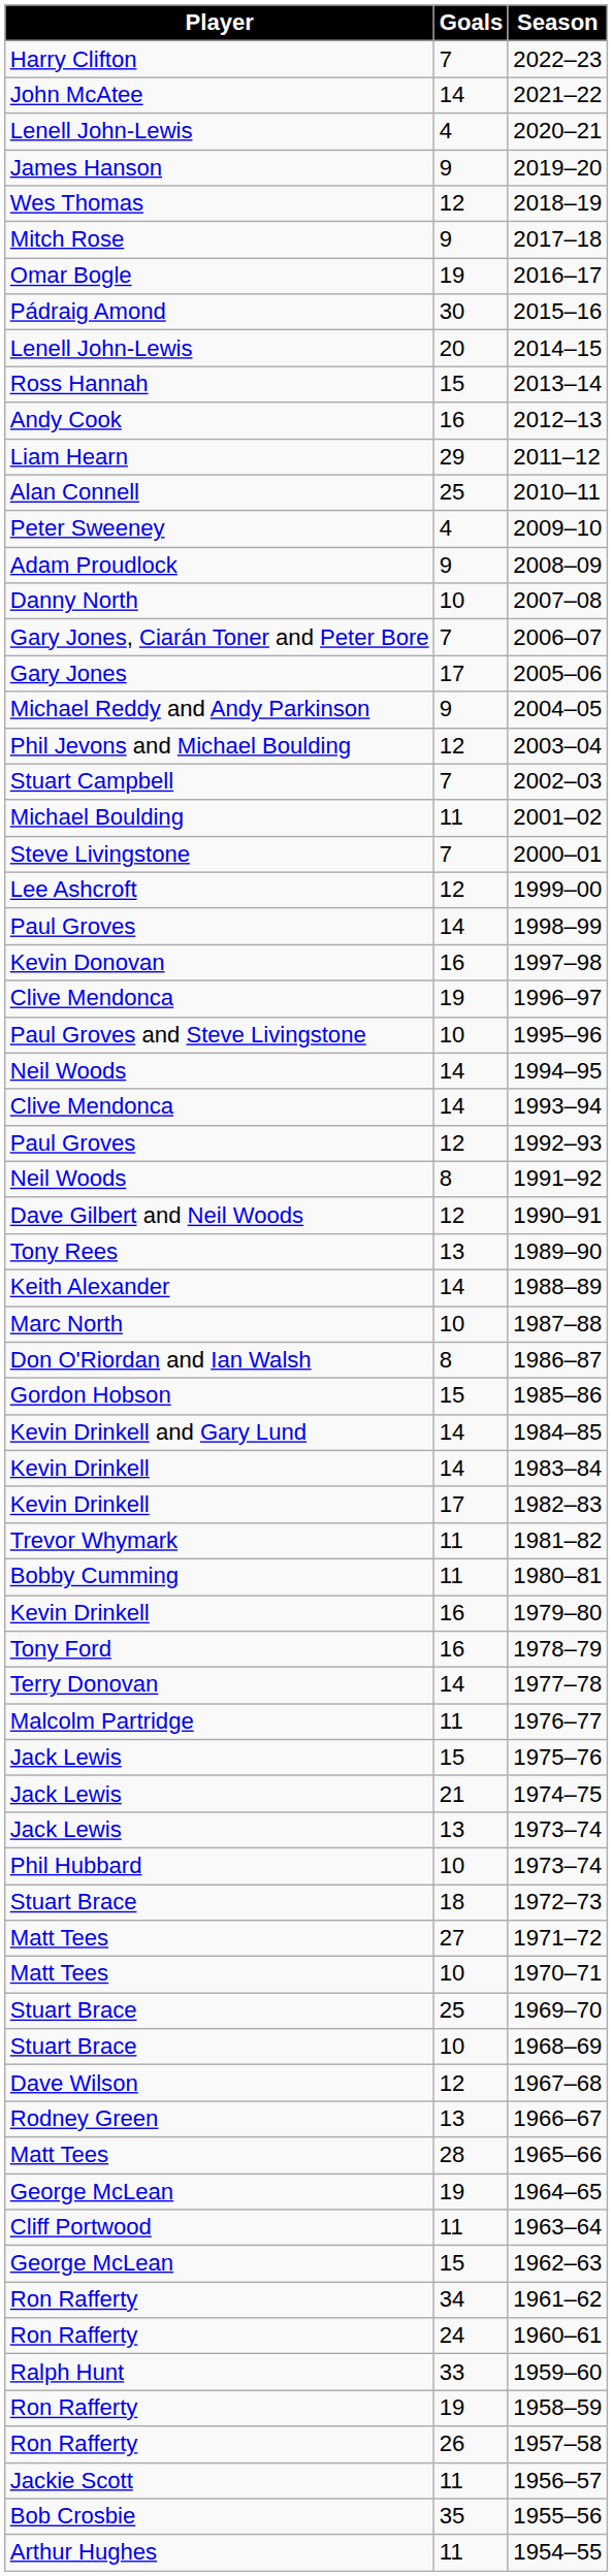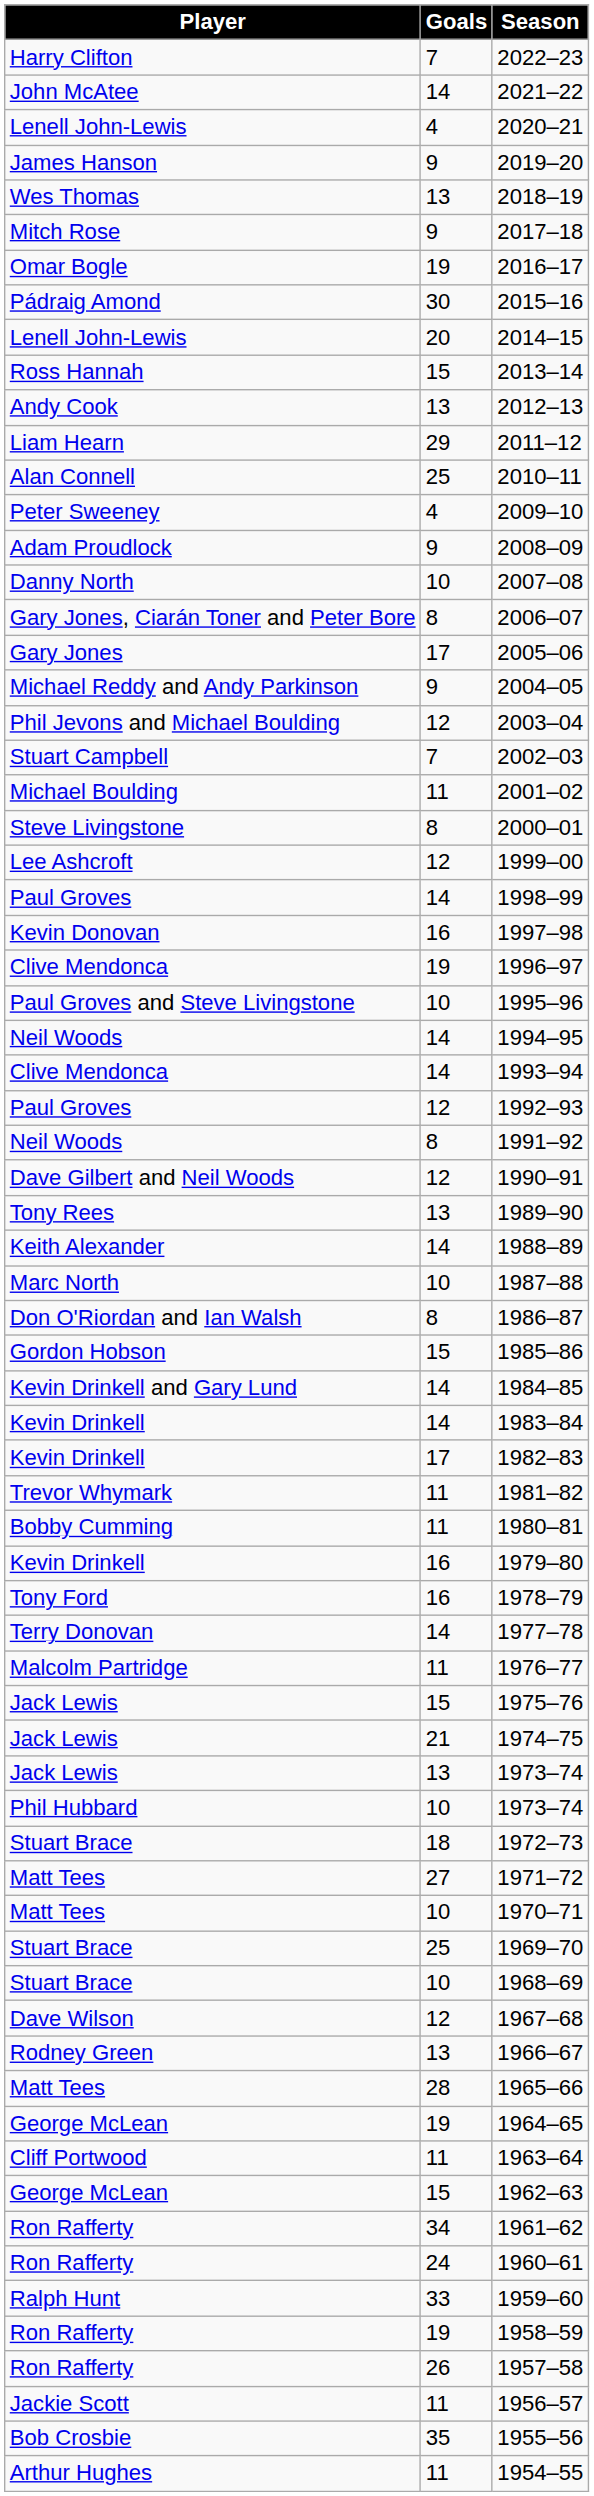 <table class="wikitable sortable mw-collapsible mw-collapsed">
 <tr>
 <th style="background:#000000; color:#FFFFFF">Player</th>
 <th style="background:#000000; color:#FFFFFF">Goals</th>
 <th style="background:#000000; color:#FFFFFF">Season</th>
 </tr>
 <tr>
 <td> <a href='#'> Harry Clifton</a></td>
 <td>7</td>
 <td>2022–23</td>
 </tr>
 <tr>
 <td> <a href='#'>John McAtee</a></td>
 <td>14</td>
 <td>2021–22</td>
 </tr>
 <tr>
 <td> <a href='#'>Lenell John-Lewis</a></td>
 <td>4</td>
 <td>2020–21</td>
 </tr>
 <tr>
 <td> <a href='#'>James Hanson</a></td>
 <td>9</td>
 <td>2019–20</td>
 </tr>
 <tr>
 <td> <a href='#'>Wes Thomas</a></td>
-<td>12</td>
+<td>13</td>
 <td>2018–19</td>
 </tr>
 <tr>
 <td> <a href='#'>Mitch Rose</a></td>
 <td>9</td>
 <td>2017–18</td>
 </tr>
 <tr>
 <td> <a href='#'>Omar Bogle</a></td>
 <td>19</td>
 <td>2016–17</td>
 </tr>
 <tr>
 <td> <a href='#'>Pádraig Amond</a></td>
 <td>30</td>
 <td>2015–16</td>
 </tr>
 <tr>
 <td> <a href='#'>Lenell John-Lewis</a></td>
 <td>20</td>
 <td>2014–15</td>
 </tr>
 <tr>
 <td> <a href='#'>Ross Hannah</a></td>
 <td>15</td>
 <td>2013–14</td>
 </tr>
 <tr>
 <td> <a href='#'>Andy Cook</a></td>
-<td>16</td>
+<td>13</td>
 <td>2012–13</td>
 </tr>
 <tr>
 <td> <a href='#'>Liam Hearn</a></td>
 <td>29</td>
 <td>2011–12</td>
 </tr>
 <tr>
 <td> <a href='#'>Alan Connell</a></td>
 <td>25</td>
 <td>2010–11</td>
 </tr>
 <tr>
 <td> <a href='#'>Peter Sweeney</a></td>
 <td>4</td>
 <td>2009–10</td>
 </tr>
 <tr>
 <td> <a href='#'>Adam Proudlock</a></td>
 <td>9</td>
 <td>2008–09</td>
 </tr>
 <tr>
 <td> <a href='#'>Danny North</a></td>
 <td>10</td>
 <td>2007–08</td>
 </tr>
 <tr>
 <td> <a href='#'>Gary Jones</a>,  <a href='#'>Ciarán Toner</a> and  <a href='#'>Peter Bore</a></td>
-<td>7</td>
+<td>8</td>
 <td>2006–07</td>
 </tr>
 <tr>
 <td> <a href='#'>Gary Jones</a></td>
 <td>17</td>
 <td>2005–06</td>
 </tr>
 <tr>
 <td> <a href='#'>Michael Reddy</a> and  <a href='#'>Andy Parkinson</a></td>
 <td>9</td>
 <td>2004–05</td>
 </tr>
 <tr>
 <td> <a href='#'>Phil Jevons</a> and  <a href='#'>Michael Boulding</a></td>
 <td>12</td>
 <td>2003–04</td>
 </tr>
 <tr>
 <td> <a href='#'>Stuart Campbell</a></td>
 <td>7</td>
 <td>2002–03</td>
 </tr>
 <tr>
 <td> <a href='#'>Michael Boulding</a></td>
 <td>11</td>
 <td>2001–02</td>
 </tr>
 <tr>
 <td> <a href='#'>Steve Livingstone</a></td>
-<td>7</td>
+<td>8</td>
 <td>2000–01</td>
 </tr>
 <tr>
 <td> <a href='#'>Lee Ashcroft</a></td>
 <td>12</td>
 <td>1999–00</td>
 </tr>
 <tr>
 <td> <a href='#'>Paul Groves</a></td>
 <td>14</td>
 <td>1998–99</td>
 </tr>
 <tr>
 <td> <a href='#'>Kevin Donovan</a></td>
 <td>16</td>
 <td>1997–98</td>
 </tr>
 <tr>
 <td> <a href='#'>Clive Mendonca</a></td>
 <td>19</td>
 <td>1996–97</td>
 </tr>
 <tr>
 <td> <a href='#'>Paul Groves</a> and  <a href='#'>Steve Livingstone</a></td>
 <td>10</td>
 <td>1995–96</td>
 </tr>
 <tr>
 <td> <a href='#'>Neil Woods</a></td>
 <td>14</td>
 <td>1994–95</td>
 </tr>
 <tr>
 <td> <a href='#'>Clive Mendonca</a></td>
 <td>14</td>
 <td>1993–94</td>
 </tr>
 <tr>
 <td> <a href='#'>Paul Groves</a></td>
 <td>12</td>
 <td>1992–93</td>
 </tr>
 <tr>
 <td> <a href='#'>Neil Woods</a></td>
 <td>8</td>
 <td>1991–92</td>
 </tr>
 <tr>
 <td> <a href='#'>Dave Gilbert</a> and  <a href='#'>Neil Woods</a></td>
 <td>12</td>
 <td>1990–91</td>
 </tr>
 <tr>
 <td> <a href='#'>Tony Rees</a></td>
 <td>13</td>
 <td>1989–90</td>
 </tr>
 <tr>
 <td> <a href='#'>Keith Alexander</a></td>
 <td>14</td>
 <td>1988–89</td>
 </tr>
 <tr>
 <td> <a href='#'>Marc North</a></td>
 <td>10</td>
 <td>1987–88</td>
 </tr>
 <tr>
 <td> <a href='#'>Don O'Riordan</a> and  <a href='#'>Ian Walsh</a></td>
 <td>8</td>
 <td>1986–87</td>
 </tr>
 <tr>
 <td> <a href='#'>Gordon Hobson</a></td>
 <td>15</td>
 <td>1985–86</td>
 </tr>
 <tr>
 <td> <a href='#'>Kevin Drinkell</a> and  <a href='#'>Gary Lund</a></td>
 <td>14</td>
 <td>1984–85</td>
 </tr>
 <tr>
 <td> <a href='#'>Kevin Drinkell</a></td>
 <td>14</td>
 <td>1983–84</td>
 </tr>
 <tr>
 <td> <a href='#'>Kevin Drinkell</a></td>
 <td>17</td>
 <td>1982–83</td>
 </tr>
 <tr>
 <td> <a href='#'>Trevor Whymark</a></td>
 <td>11</td>
 <td>1981–82</td>
 </tr>
 <tr>
 <td> <a href='#'>Bobby Cumming</a></td>
 <td>11</td>
 <td>1980–81</td>
 </tr>
 <tr>
 <td> <a href='#'>Kevin Drinkell</a></td>
 <td>16</td>
 <td>1979–80</td>
 </tr>
 <tr>
 <td> <a href='#'>Tony Ford</a></td>
 <td>16</td>
 <td>1978–79</td>
 </tr>
 <tr>
 <td> <a href='#'>Terry Donovan</a></td>
 <td>14</td>
 <td>1977–78</td>
 </tr>
 <tr>
 <td> <a href='#'>Malcolm Partridge</a></td>
 <td>11</td>
 <td>1976–77</td>
 </tr>
 <tr>
 <td> <a href='#'>Jack Lewis</a></td>
 <td>15</td>
 <td>1975–76</td>
 </tr>
 <tr>
 <td> <a href='#'>Jack Lewis</a></td>
 <td>21</td>
 <td>1974–75</td>
 </tr>
 <tr>
 <td> <a href='#'>Jack Lewis</a></td>
 <td>13</td>
 <td>1973–74</td>
 </tr>
 <tr>
 <td> <a href='#'>Phil Hubbard</a></td>
 <td>10</td>
 <td>1973–74</td>
 </tr>
 <tr>
 <td> <a href='#'>Stuart Brace</a></td>
 <td>18</td>
 <td>1972–73</td>
 </tr>
 <tr>
 <td> <a href='#'>Matt Tees</a></td>
 <td>27</td>
 <td>1971–72</td>
 </tr>
 <tr>
 <td> <a href='#'>Matt Tees</a></td>
 <td>10</td>
 <td>1970–71</td>
 </tr>
 <tr>
 <td> <a href='#'>Stuart Brace</a></td>
 <td>25</td>
 <td>1969–70</td>
 </tr>
 <tr>
 <td> <a href='#'>Stuart Brace</a></td>
 <td>10</td>
 <td>1968–69</td>
 </tr>
 <tr>
 <td> <a href='#'>Dave Wilson</a></td>
 <td>12</td>
 <td>1967–68</td>
 </tr>
 <tr>
 <td> <a href='#'>Rodney Green</a></td>
 <td>13</td>
 <td>1966–67</td>
 </tr>
 <tr>
 <td> <a href='#'>Matt Tees</a></td>
 <td>28</td>
 <td>1965–66</td>
 </tr>
 <tr>
 <td> <a href='#'>George McLean</a></td>
 <td>19</td>
 <td>1964–65</td>
 </tr>
 <tr>
 <td> <a href='#'>Cliff Portwood</a></td>
 <td>11</td>
 <td>1963–64</td>
 </tr>
 <tr>
 <td> <a href='#'>George McLean</a></td>
 <td>15</td>
 <td>1962–63</td>
 </tr>
 <tr>
 <td> <a href='#'>Ron Rafferty</a></td>
 <td>34</td>
 <td>1961–62</td>
 </tr>
 <tr>
 <td> <a href='#'>Ron Rafferty</a></td>
 <td>24</td>
 <td>1960–61</td>
 </tr>
 <tr>
 <td> <a href='#'>Ralph Hunt</a></td>
 <td>33</td>
 <td>1959–60</td>
 </tr>
 <tr>
 <td> <a href='#'>Ron Rafferty</a></td>
 <td>19</td>
 <td>1958–59</td>
 </tr>
 <tr>
 <td> <a href='#'>Ron Rafferty</a></td>
 <td>26</td>
 <td>1957–58</td>
 </tr>
 <tr>
 <td> <a href='#'>Jackie Scott</a></td>
 <td>11</td>
 <td>1956–57</td>
 </tr>
 <tr>
 <td> <a href='#'>Bob Crosbie</a></td>
 <td>35</td>
 <td>1955–56</td>
 </tr>
 <tr>
 <td> <a href='#'> Arthur Hughes</a></td>
 <td>11</td>
 <td>1954–55</td>
 </tr>
 </table>
